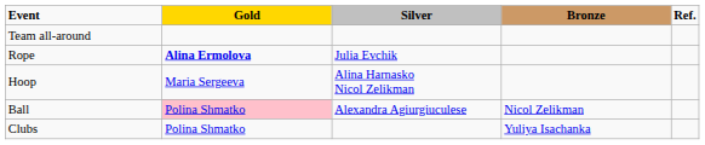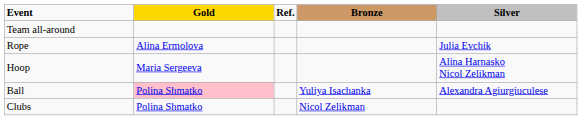 <table class="wikitable">
 <tr>
 <td style="width:12em;"><strong>Event</strong></td>
 <td style="text-align:center; background:gold; width:13em;"><strong>Gold</strong></td>
+<td style="width:1em;"><strong>Ref.</strong></td>
+<td style="text-align:center; background:#c96; width:13em;"><strong>Bronze</strong></td>
 <td style="text-align:center; background:silver; width:13em;"><strong>Silver</strong></td>
-<td style="text-align:center; background:#c96; width:13em;"><strong>Bronze</strong></td>
-<td style="width:1em;"><strong>Ref.</strong></td>
 </tr>
 <tr>
 <td>Team all-around</td>
 <td><br></td>
+<td></td>
 <td><br></td>
 <td><br></td>
-<td></td>
 </tr>
 <tr>
 <td>Rope</td>
-<td><strong> <a href='#'>Alina Ermolova</a></strong></td>
-<td> <a href='#'>Julia Evchik</a></td>
+<td> <a href='#'>Alina Ermolova</a></td>
 <td></td>
 <td></td>
+<td> <a href='#'>Julia Evchik</a></td>
 </tr>
 <tr>
 <td>Hoop</td>
 <td> <a href='#'>Maria Sergeeva</a></td>
-<td> <a href='#'>Alina Harnasko</a><br> <a href='#'>Nicol Zelikman</a></td>
 <td></td>
 <td></td>
+<td> <a href='#'>Alina Harnasko</a><br> <a href='#'>Nicol Zelikman</a></td>
 </tr>
 <tr>
 <td>Ball</td>
 <td style="background: pink;"> <a href='#'>Polina Shmatko</a></td>
+<td></td>
+<td> <a href='#'>Yuliya Isachanka</a></td>
 <td> <a href='#'>Alexandra Agiurgiuculese</a></td>
-<td> <a href='#'>Nicol Zelikman</a></td>
-<td></td>
 </tr>
 <tr>
 <td>Clubs</td>
 <td> <a href='#'>Polina Shmatko</a></td>
 <td></td>
-<td> <a href='#'>Yuliya Isachanka</a></td>
+<td> <a href='#'>Nicol Zelikman</a></td>
 <td></td>
 </tr>
 </table>
